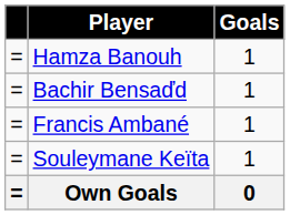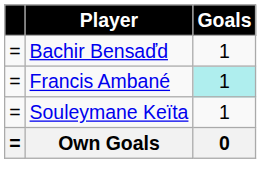 <table border="0" class="wikitable" style="text-align:center;font-size:95%">
 <tr>
 <th scope=col style="color:#FFFFFF; background:#000000;"></th>
 <th scope=col style="color:#FFFFFF; background:#000000;">Player</th>
 <th scope=col style="color:#FFFFFF; background:#000000;">Goals</th>
-</tr>
-<tr>
-<td align=left>=</td>
-<td align=left> <a href='#'>Hamza Banouh</a></td>
-<td align=center>1</td>
 </tr>
 <tr>
 <td align=left>=</td>
 <td align=left> <a href='#'>Bachir Bensaďd</a></td>
 <td align=center>1</td>
 </tr>
 <tr>
 <td align=left>=</td>
 <td align=left> <a href='#'>Francis Ambané</a></td>
-<td align=center>1</td>
+<td align=center style="background: paleturquoise;">1</td>
 </tr>
 <tr>
 <td align=left>=</td>
 <td align=left> <a href='#'>Souleymane Keïta</a></td>
 <td align=center>1</td>
 </tr>
 <tr>
 <th align=left>=</th>
 <th>Own Goals</th>
 <th align=center>0</th>
 </tr>
 </table>
